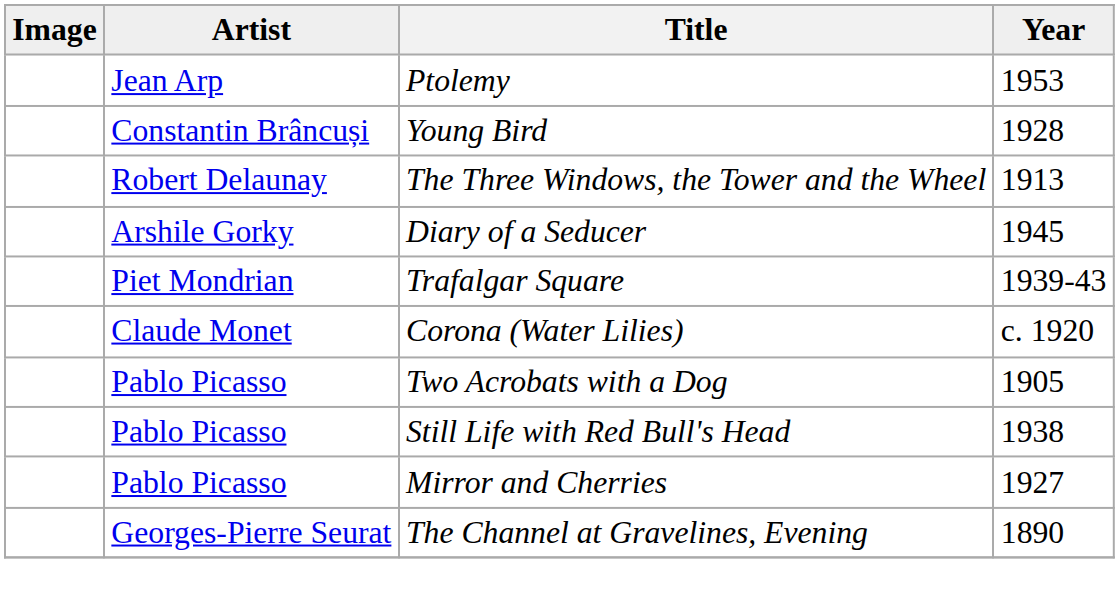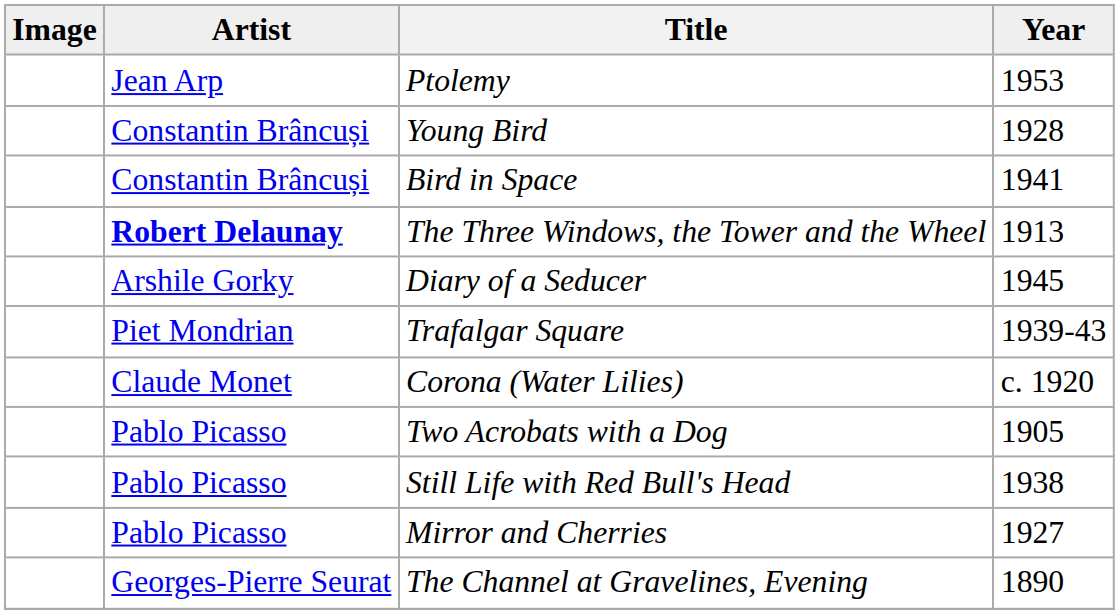 <table class="wikitable" border="0" style="background:#ffffff" class="sortable wikitable">
 <tr>
 <th style="background:#efefef;">Image</th>
 <th style="background:#efefef;">Artist</th>
 <th>Title</th>
 <th style="background:#efefef;">Year</th>
 </tr>
 <tr>
 <td></td>
 <td><a href='#'>Jean Arp</a></td>
 <td><em>Ptolemy</em></td>
 <td>1953</td>
 </tr>
 <tr>
 <td></td>
 <td><a href='#'>Constantin Brâncuși</a></td>
 <td><em>Young Bird</em></td>
 <td>1928</td>
 </tr>
 <tr>
 <td></td>
-<td><a href='#'>Robert Delaunay</a></td>
+<td><a href='#'>Constantin Brâncuși</a></td>
+<td><em>Bird in Space</em></td>
+<td>1941</td>
+</tr>
+<tr>
+<td></td>
+<td><strong><a href='#'>Robert Delaunay</a></strong></td>
 <td><em>The Three Windows, the Tower and the Wheel</em></td>
 <td>1913</td>
 </tr>
 <tr>
 <td></td>
 <td><a href='#'>Arshile Gorky</a></td>
 <td><em>Diary of a Seducer</em></td>
 <td>1945</td>
 </tr>
 <tr>
 <td></td>
 <td><a href='#'>Piet Mondrian</a></td>
 <td><em>Trafalgar Square</em></td>
 <td>1939-43</td>
 </tr>
 <tr>
 <td></td>
 <td><a href='#'>Claude Monet</a></td>
 <td><em>Corona (Water Lilies)</em></td>
 <td>c. 1920</td>
 </tr>
 <tr>
 <td></td>
 <td><a href='#'>Pablo Picasso</a></td>
 <td><em>Two Acrobats with a Dog</em></td>
 <td>1905</td>
 </tr>
 <tr>
 <td></td>
 <td><a href='#'>Pablo Picasso</a></td>
 <td><em>Still Life with Red Bull's Head</em></td>
 <td>1938</td>
 </tr>
 <tr>
 <td></td>
 <td><a href='#'>Pablo Picasso</a></td>
 <td><em>Mirror and Cherries</em></td>
 <td>1927</td>
 </tr>
 <tr>
 <td></td>
 <td><a href='#'>Georges-Pierre Seurat</a></td>
 <td><em>The Channel at Gravelines, Evening</em></td>
 <td>1890</td>
 </tr>
 <tr>
 </tr>
 </table>
